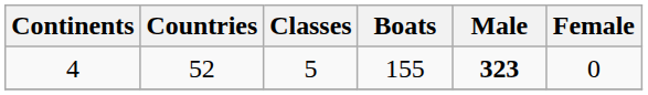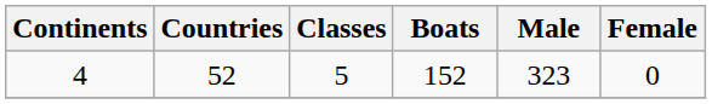 <table class="wikitable">
 <tr>
 <th width=50>Continents</th>
 <th width=50>Countries</th>
 <th width=50>Classes</th>
 <th width=50>Boats</th>
 <th width=50>Male</th>
 <th width=50>Female</th>
 </tr>
 <tr>
 <td align="center">4</td>
 <td align="center">52</td>
 <td align="center">5</td>
-<td align="center">155</td>
-<td align="center"><strong>323</strong></td>
+<td align="center">152</td>
+<td align="center">323</td>
 <td align="center">0</td>
 </tr>
 <tr>
 </tr>
 </table>
